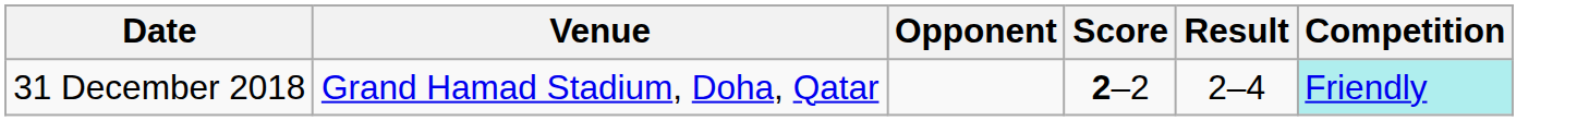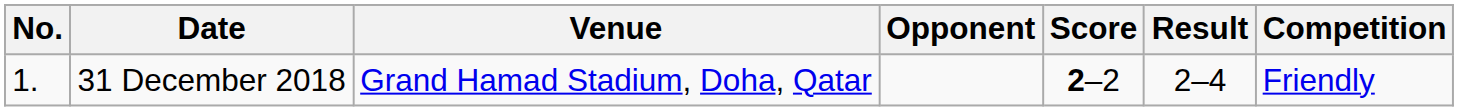 <table class="wikitable" style="font-size:100%;">
 <tr>
+<th>No.</th>
 <th>Date</th>
 <th>Venue</th>
 <th>Opponent</th>
 <th>Score</th>
 <th>Result</th>
 <th>Competition</th>
 </tr>
 <tr>
+<td>1.</td>
 <td>31 December 2018</td>
 <td><a href='#'>Grand Hamad Stadium</a>, <a href='#'>Doha</a>, <a href='#'>Qatar</a></td>
 <td></td>
 <td align=center><strong>2</strong>–2</td>
 <td align=center>2–4</td>
-<td style="background: paleturquoise;"><a href='#'>Friendly</a></td>
+<td><a href='#'>Friendly</a></td>
 </tr>
 </table>
